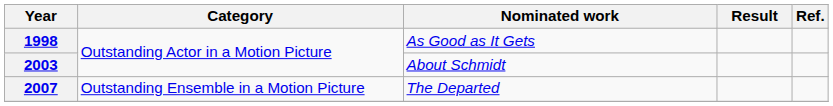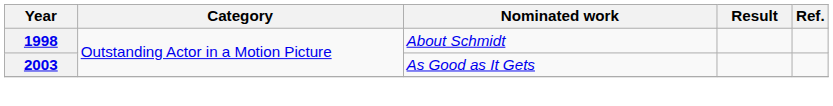 <table class=wikitable>
 <tr>
 <th scope="col" style="width:5em;">Year</th>
 <th scope="col" style="width:26em;">Category</th>
 <th scope="col" style="width:25em;">Nominated work</th>
 <th scope="col" style="width:5em;">Result</th>
 <th>Ref.</th>
 </tr>
 <tr>
 <th><a href='#'>1998</a></th>
 <td rowspan=2><a href='#'>Outstanding Actor in a Motion Picture</a></td>
-<td><em><a href='#'>As Good as It Gets</a></em></td>
+<td><em><a href='#'>About Schmidt</a></em></td>
 <td></td>
 <td style="text-align:center;"></td>
 </tr>
 <tr>
 <th><a href='#'>2003</a></th>
-<td><em><a href='#'>About Schmidt</a></em></td>
-<td></td>
-<td style="text-align:center;"></td>
-</tr>
-<tr>
-<th><a href='#'>2007</a></th>
-<td><a href='#'>Outstanding Ensemble in a Motion Picture</a></td>
-<td><em><a href='#'>The Departed</a></em></td>
+<td><em><a href='#'>As Good as It Gets</a></em></td>
 <td></td>
 <td style="text-align:center;"></td>
 </tr>
 <tr>
 </tr>
 </table>
